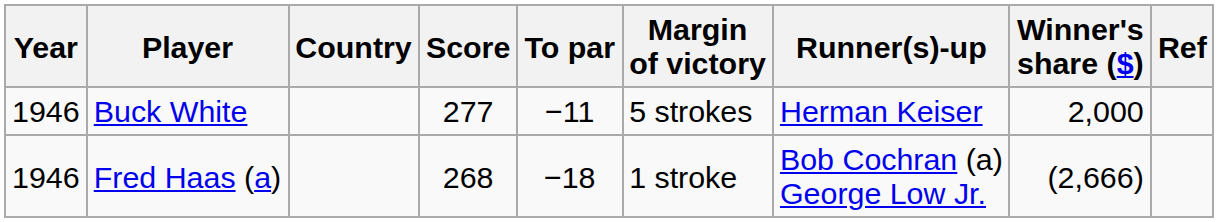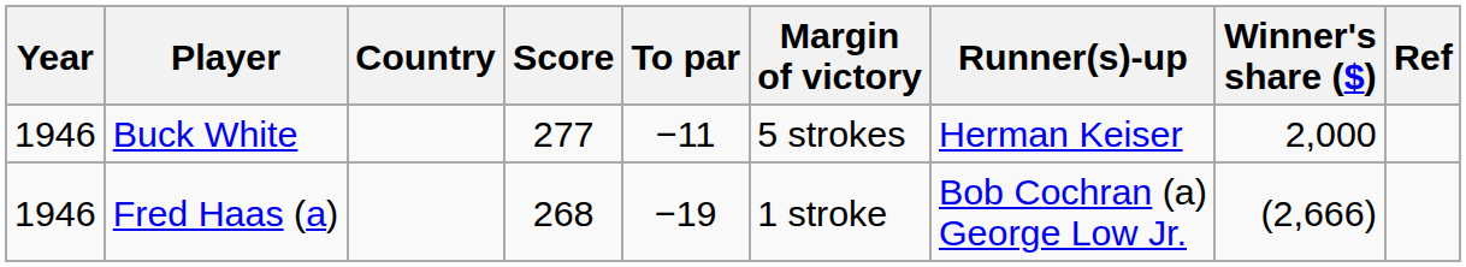 <table class="wikitable" style="font-size:95%">
 <tr>
 <th>Year</th>
 <th>Player</th>
 <th>Country</th>
 <th>Score</th>
 <th>To par</th>
 <th>Margin<br>of victory</th>
 <th>Runner(s)-up</th>
 <th>Winner's<br>share (<a href='#'>$</a>)</th>
 <th>Ref</th>
 </tr>
 <tr>
 <td>1946</td>
 <td><a href='#'>Buck White</a></td>
 <td></td>
 <td align=center>277</td>
 <td align=center>−11</td>
 <td>5 strokes</td>
 <td> <a href='#'>Herman Keiser</a></td>
 <td align=right>2,000</td>
 <td></td>
 </tr>
 <tr>
 <td>1946</td>
 <td><a href='#'>Fred Haas</a> (<a href='#'>a</a>)</td>
 <td></td>
 <td align=center>268</td>
-<td align=center>−18</td>
+<td align=center>−19</td>
 <td>1 stroke</td>
 <td> <a href='#'>Bob Cochran</a> (a)<br> <a href='#'>George Low Jr.</a></td>
 <td align=right>(2,666)</td>
 <td></td>
 </tr>
 </table>
